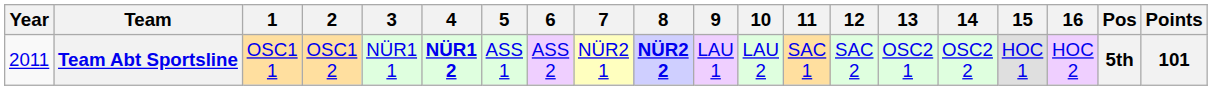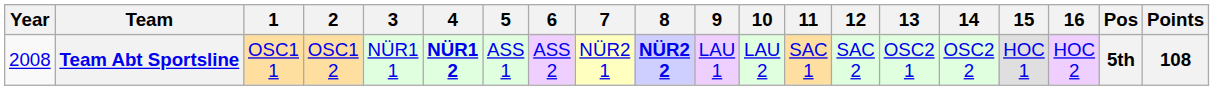 <table class="wikitable" style="text-align:center; font-size:90%">
 <tr>
 <th>Year</th>
 <th>Team</th>
 <th>1</th>
 <th>2</th>
 <th>3</th>
 <th>4</th>
 <th>5</th>
 <th>6</th>
 <th>7</th>
 <th>8</th>
 <th>9</th>
 <th>10</th>
 <th>11</th>
 <th>12</th>
 <th>13</th>
 <th>14</th>
 <th>15</th>
 <th>16</th>
 <th>Pos</th>
 <th>Points</th>
 </tr>
 <tr>
-<td><a href='#'>2011</a></td>
+<td><a href='#'>2008</a></td>
 <th><a href='#'>Team Abt Sportsline</a></th>
 <td style="background:#FFDF9F;"><a href='#'>OSC1<br>1</a><br></td>
 <td style="background:#FFDF9F;"><a href='#'>OSC1<br>2</a><br></td>
 <td style="background:#DFFFDF;"><a href='#'>NÜR1<br>1</a><br></td>
 <td style="background:#DFFFDF;"><strong><a href='#'>NÜR1<br>2</a><br></strong></td>
 <td style="background:#DFFFDF;"><a href='#'>ASS<br>1</a><br></td>
 <td style="background:#EFCFFF;"><a href='#'>ASS<br>2</a><br></td>
 <td style="background:#FFFFBF;"><a href='#'>NÜR2<br>1</a><br></td>
 <td style="background:#CFCFFF;"><strong><a href='#'>NÜR2<br>2</a></strong><br></td>
 <td style="background:#EFCFFF;"><a href='#'>LAU<br>1</a><br></td>
 <td style="background:#DFFFDF;"><a href='#'>LAU<br>2</a><br></td>
 <td style="background:#FFDF9F;"><a href='#'>SAC<br>1</a><br></td>
 <td style="background:#DFFFDF;"><a href='#'>SAC<br>2</a><br></td>
 <td style="background:#DFFFDF;"><a href='#'>OSC2<br>1</a><br></td>
 <td style="background:#DFFFDF;"><a href='#'>OSC2<br>2</a><br></td>
 <td style="background:#DFDFDF;"><a href='#'>HOC<br>1</a><br></td>
 <td style="background:#EFCFFF;"><a href='#'>HOC<br>2</a><br></td>
 <th>5th</th>
-<th>101</th>
+<th>108</th>
 </tr>
 </table>
